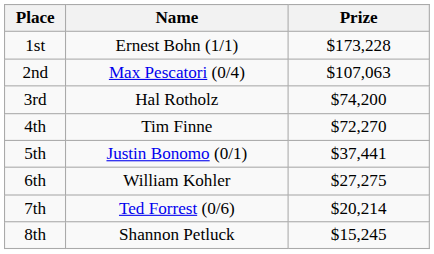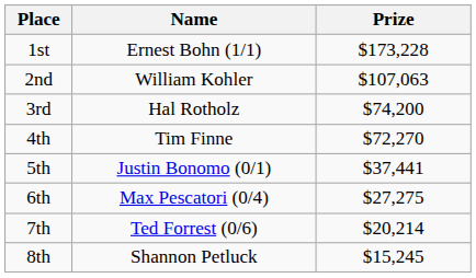 <table class="wikitable">
 <tr>
 <th width="50">Place</th>
 <th width="200">Name</th>
 <th width="125">Prize</th>
 </tr>
 <tr>
 <td align = "center">1st</td>
 <td align = "center">Ernest Bohn (1/1)</td>
 <td align = "center">$173,228</td>
 </tr>
 <tr>
 <td align = "center">2nd</td>
-<td align = "center"><a href='#'>Max Pescatori</a> (0/4)</td>
+<td align = "center">William Kohler</td>
 <td align = "center">$107,063</td>
 </tr>
 <tr>
 <td align = "center">3rd</td>
 <td align = "center">Hal Rotholz</td>
 <td align = "center">$74,200</td>
 </tr>
 <tr>
 <td align = "center">4th</td>
 <td align = "center">Tim Finne</td>
 <td align = "center">$72,270</td>
 </tr>
 <tr>
 <td align = "center">5th</td>
 <td align = "center"><a href='#'>Justin Bonomo</a> (0/1)</td>
 <td align = "center">$37,441</td>
 </tr>
 <tr>
 <td align = "center">6th</td>
-<td align = "center">William Kohler</td>
+<td align = "center"><a href='#'>Max Pescatori</a> (0/4)</td>
 <td align = "center">$27,275</td>
 </tr>
 <tr>
 <td align = "center">7th</td>
 <td align = "center"><a href='#'>Ted Forrest</a> (0/6)</td>
 <td align = "center">$20,214</td>
 </tr>
 <tr>
 <td align = "center">8th</td>
 <td align = "center">Shannon Petluck</td>
 <td align = "center">$15,245</td>
 </tr>
 </table>
